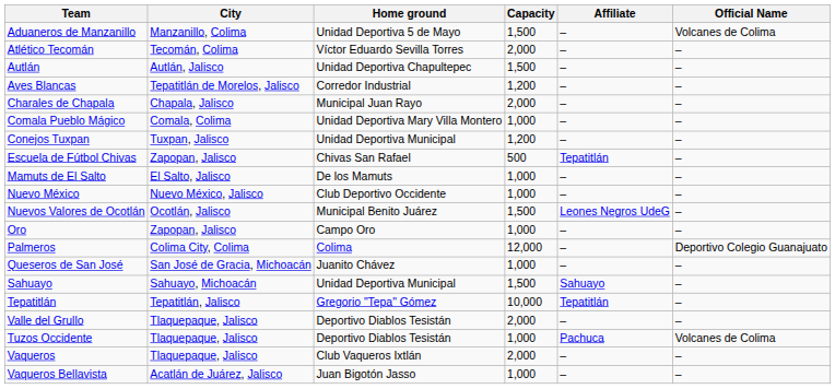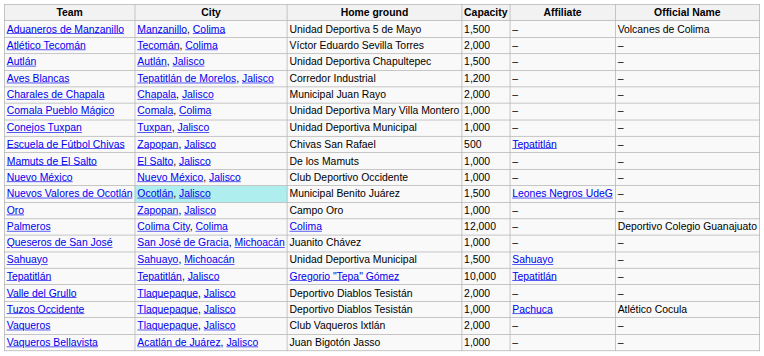 <table class="wikitable sortable">
 <tr>
 <th>Team</th>
 <th>City</th>
 <th>Home ground</th>
 <th>Capacity</th>
 <th>Affiliate</th>
 <th>Official Name</th>
 </tr>
 <tr>
 <td><a href='#'>Aduaneros de Manzanillo</a></td>
 <td><a href='#'>Manzanillo</a>, <a href='#'>Colima</a></td>
 <td>Unidad Deportiva 5 de Mayo</td>
 <td>1,500</td>
 <td>–</td>
 <td>Volcanes de Colima</td>
 </tr>
 <tr>
 <td><a href='#'>Atlético Tecomán</a></td>
 <td><a href='#'>Tecomán</a>, <a href='#'>Colima</a></td>
 <td>Víctor Eduardo Sevilla Torres</td>
 <td>2,000</td>
 <td>–</td>
 <td>–</td>
 </tr>
 <tr>
 <td><a href='#'>Autlán</a></td>
 <td><a href='#'>Autlán</a>, <a href='#'>Jalisco</a></td>
 <td>Unidad Deportiva Chapultepec</td>
 <td>1,500</td>
 <td>–</td>
 <td>–</td>
 </tr>
 <tr>
 <td><a href='#'>Aves Blancas</a></td>
 <td><a href='#'>Tepatitlán de Morelos</a>, <a href='#'>Jalisco</a></td>
 <td>Corredor Industrial</td>
 <td>1,200</td>
 <td>–</td>
 <td>–</td>
 </tr>
 <tr>
 <td><a href='#'>Charales de Chapala</a></td>
 <td><a href='#'>Chapala</a>, <a href='#'>Jalisco</a></td>
 <td>Municipal Juan Rayo</td>
 <td>2,000</td>
 <td>–</td>
 <td>–</td>
 </tr>
 <tr>
 <td><a href='#'>Comala Pueblo Mágico</a></td>
 <td><a href='#'>Comala</a>, <a href='#'>Colima</a></td>
 <td>Unidad Deportiva Mary Villa Montero</td>
 <td>1,000</td>
 <td>–</td>
 <td>–</td>
 </tr>
 <tr>
 <td><a href='#'>Conejos Tuxpan</a></td>
 <td><a href='#'>Tuxpan</a>, <a href='#'>Jalisco</a></td>
 <td>Unidad Deportiva Municipal</td>
-<td>1,200</td>
+<td>1,000</td>
 <td>–</td>
 <td>–</td>
 </tr>
 <tr>
 <td><a href='#'>Escuela de Fútbol Chivas</a></td>
 <td><a href='#'>Zapopan</a>, <a href='#'>Jalisco</a></td>
 <td>Chivas San Rafael</td>
 <td>500</td>
 <td><a href='#'>Tepatitlán</a></td>
 <td>–</td>
 </tr>
 <tr>
 <td><a href='#'>Mamuts de El Salto</a></td>
 <td><a href='#'>El Salto</a>, <a href='#'>Jalisco</a></td>
 <td>De los Mamuts</td>
 <td>1,000</td>
 <td>–</td>
 <td>–</td>
 </tr>
 <tr>
 <td><a href='#'>Nuevo México</a></td>
 <td><a href='#'>Nuevo México</a>, <a href='#'>Jalisco</a></td>
 <td>Club Deportivo Occidente</td>
 <td>1,000</td>
 <td>–</td>
 <td>–</td>
 </tr>
 <tr>
 <td><a href='#'>Nuevos Valores de Ocotlán</a></td>
-<td><a href='#'>Ocotlán</a>, <a href='#'>Jalisco</a></td>
+<td style="background: paleturquoise;"><a href='#'>Ocotlán</a>, <a href='#'>Jalisco</a></td>
 <td>Municipal Benito Juárez</td>
 <td>1,500</td>
 <td><a href='#'>Leones Negros UdeG</a></td>
 <td>–</td>
 </tr>
 <tr>
 <td><a href='#'>Oro</a></td>
 <td><a href='#'>Zapopan</a>, <a href='#'>Jalisco</a></td>
 <td>Campo Oro</td>
 <td>1,000</td>
 <td>–</td>
 <td>–</td>
 </tr>
 <tr>
 <td><a href='#'>Palmeros</a></td>
 <td><a href='#'>Colima City</a>, <a href='#'>Colima</a></td>
 <td><a href='#'>Colima</a></td>
 <td>12,000</td>
 <td>–</td>
 <td>Deportivo Colegio Guanajuato</td>
 </tr>
 <tr>
 <td><a href='#'>Queseros de San José</a></td>
 <td><a href='#'>San José de Gracia</a>, <a href='#'>Michoacán</a></td>
 <td>Juanito Chávez</td>
 <td>1,000</td>
 <td>–</td>
 <td>–</td>
 </tr>
 <tr>
 <td><a href='#'>Sahuayo</a></td>
 <td><a href='#'>Sahuayo</a>, <a href='#'>Michoacán</a></td>
 <td>Unidad Deportiva Municipal</td>
 <td>1,500</td>
 <td><a href='#'>Sahuayo</a></td>
 <td>–</td>
 </tr>
 <tr>
 <td><a href='#'>Tepatitlán</a></td>
 <td><a href='#'>Tepatitlán</a>, <a href='#'>Jalisco</a></td>
 <td><a href='#'>Gregorio "Tepa" Gómez</a></td>
 <td>10,000</td>
 <td><a href='#'>Tepatitlán</a></td>
 <td>–</td>
 </tr>
 <tr>
 <td><a href='#'>Valle del Grullo</a></td>
 <td><a href='#'>Tlaquepaque</a>, <a href='#'>Jalisco</a></td>
 <td>Deportivo Diablos Tesistán</td>
 <td>2,000</td>
 <td>–</td>
 <td>–</td>
 </tr>
 <tr>
 <td><a href='#'>Tuzos Occidente</a></td>
 <td><a href='#'>Tlaquepaque</a>, <a href='#'>Jalisco</a></td>
 <td>Deportivo Diablos Tesistán</td>
 <td>1,000</td>
 <td><a href='#'>Pachuca</a></td>
-<td>Volcanes de Colima</td>
+<td>Atlético Cocula</td>
 </tr>
 <tr>
 <td><a href='#'>Vaqueros</a></td>
 <td><a href='#'>Tlaquepaque</a>, <a href='#'>Jalisco</a></td>
 <td>Club Vaqueros Ixtlán</td>
 <td>2,000</td>
 <td>–</td>
 <td>–</td>
 </tr>
 <tr>
 <td><a href='#'>Vaqueros Bellavista</a></td>
 <td><a href='#'>Acatlán de Juárez</a>, <a href='#'>Jalisco</a></td>
 <td>Juan Bigotón Jasso</td>
 <td>1,000</td>
 <td>–</td>
 <td>–</td>
 </tr>
 </table>
